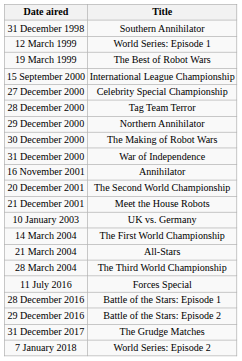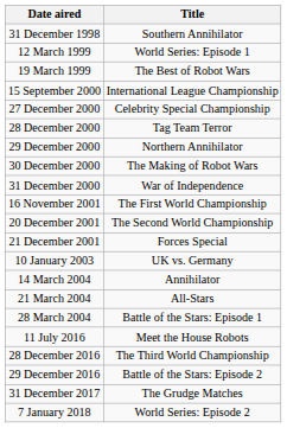 <table class="wikitable" style="text-align:center;">
 <tr>
 <th>Date aired</th>
 <th>Title</th>
 </tr>
 <tr>
 <td>31 December 1998</td>
 <td>Southern Annihilator</td>
 </tr>
 <tr>
 <td>12 March 1999</td>
 <td>World Series: Episode 1</td>
 </tr>
 <tr>
 <td>19 March 1999</td>
 <td>The Best of Robot Wars</td>
 </tr>
 <tr>
 <td>15 September 2000</td>
 <td>International League Championship</td>
 </tr>
 <tr>
 <td>27 December 2000</td>
 <td>Celebrity Special Championship</td>
 </tr>
 <tr>
 <td>28 December 2000</td>
 <td>Tag Team Terror</td>
 </tr>
 <tr>
 <td>29 December 2000</td>
 <td>Northern Annihilator</td>
 </tr>
 <tr>
 <td>30 December 2000</td>
 <td>The Making of Robot Wars</td>
 </tr>
 <tr>
 <td>31 December 2000</td>
 <td>War of Independence</td>
 </tr>
 <tr>
 <td>16 November 2001</td>
-<td>Annihilator</td>
+<td>The First World Championship</td>
 </tr>
 <tr>
 <td>20 December 2001</td>
 <td>The Second World Championship</td>
 </tr>
 <tr>
 <td>21 December 2001</td>
-<td>Meet the House Robots</td>
+<td>Forces Special</td>
 </tr>
 <tr>
 <td>10 January 2003</td>
 <td>UK vs. Germany</td>
 </tr>
 <tr>
 <td>14 March 2004</td>
-<td>The First World Championship</td>
+<td>Annihilator</td>
 </tr>
 <tr>
 <td>21 March 2004</td>
 <td>All-Stars</td>
 </tr>
 <tr>
 <td>28 March 2004</td>
-<td>The Third World Championship</td>
+<td>Battle of the Stars: Episode 1</td>
 </tr>
 <tr>
 <td>11 July 2016</td>
-<td>Forces Special</td>
+<td>Meet the House Robots</td>
 </tr>
 <tr>
 <td>28 December 2016</td>
-<td>Battle of the Stars: Episode 1</td>
+<td>The Third World Championship</td>
 </tr>
 <tr>
 <td>29 December 2016</td>
 <td>Battle of the Stars: Episode 2</td>
 </tr>
 <tr>
 <td>31 December 2017</td>
 <td>The Grudge Matches</td>
 </tr>
 <tr>
 <td>7 January 2018</td>
 <td>World Series: Episode 2</td>
 </tr>
 </table>
